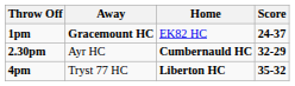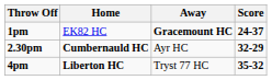 <table class="wikitable">
 <tr>
 <th><strong>Throw Off</strong></th>
+<th><strong>Home</strong></th>
 <th><strong>Away</strong></th>
-<th><strong>Home</strong></th>
 <th><strong>Score</strong></th>
 </tr>
 <tr>
 <td><strong>1pm</strong></td>
+<td><a href='#'>EK82 HC</a></td>
 <td><strong>Gracemount HC</strong></td>
-<td><a href='#'>EK82 HC</a></td>
 <td><strong>24-37</strong></td>
 </tr>
 <tr>
 <td><strong>2.30pm</strong></td>
+<td><strong>Cumbernauld HC</strong></td>
 <td>Ayr HC</td>
-<td><strong>Cumbernauld HC</strong></td>
 <td><strong>32-29</strong></td>
 </tr>
 <tr>
 <td><strong>4pm</strong></td>
+<td><strong>Liberton HC</strong></td>
 <td>Tryst 77 HC</td>
-<td><strong>Liberton HC</strong></td>
 <td><strong>35-32</strong></td>
 </tr>
 </table>
